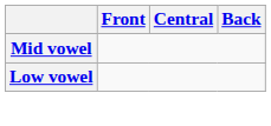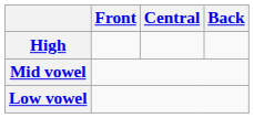 <table class="wikitable" style="text-align:center;">
 <tr>
 <th></th>
 <th><a href='#'>Front</a></th>
 <th><a href='#'>Central</a></th>
 <th><a href='#'>Back</a></th>
+</tr>
+<tr>
+<th><a href='#'>High</a></th>
+<td></td>
+<td></td>
+<td></td>
 </tr>
 <tr>
 <th><a href='#'>Mid vowel</a></th>
 <td colspan="3"></td>
 </tr>
 <tr>
 <th><a href='#'>Low vowel</a></th>
 <td colspan="3"></td>
 </tr>
 </table>
